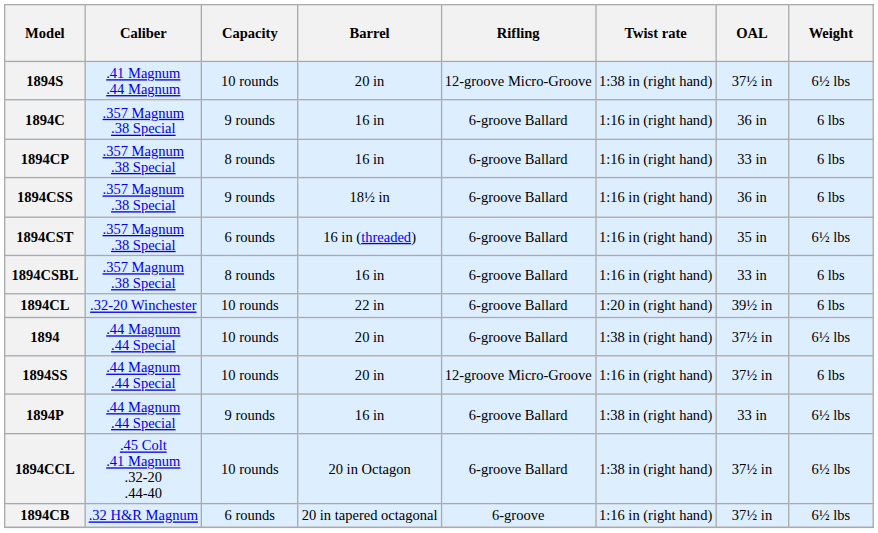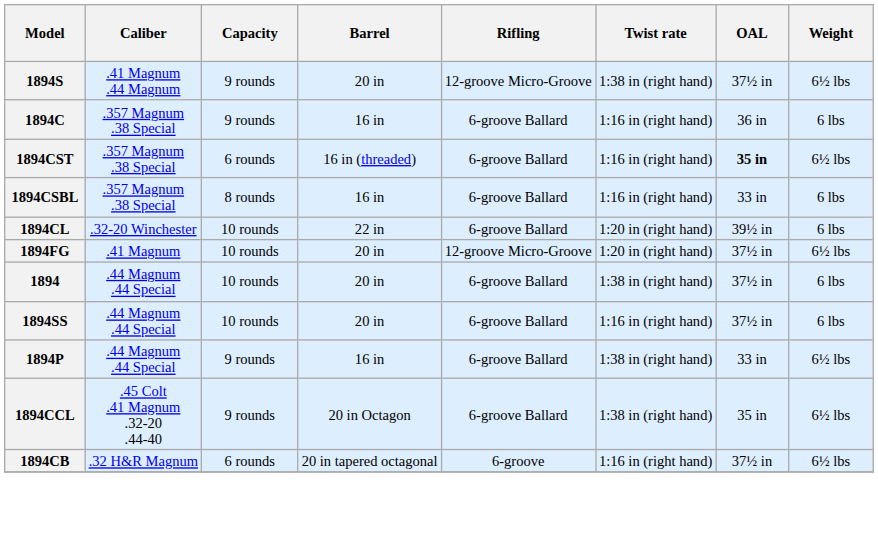 <table class="wikitable">
 <tr>
 <th style="padding:15px; font-size:11px;">Model</th>
 <th style="padding:15px; font-size:11px;">Caliber</th>
 <th style="padding:15px; font-size:11px;">Capacity</th>
 <th style="padding:15px; font-size:11px;">Barrel</th>
 <th style="padding:15px; font-size:11px;">Rifling</th>
 <th style="padding:15px; font-size:11px;">Twist rate</th>
 <th style="padding:15px; font-size:11px;">OAL</th>
 <th style="padding:15px; font-size:11px;">Weight</th>
 </tr>
 <tr bgcolor=#ddeeff align="center" style="font-size:11px;">
 <th>1894S</th>
 <td><a href='#'>.41 Magnum</a><br><a href='#'>.44 Magnum</a></td>
-<td>10 rounds</td>
+<td>9 rounds</td>
 <td>20 in</td>
 <td>12-groove Micro-Groove</td>
 <td>1:38 in (right hand)</td>
 <td>37½ in</td>
 <td>6½ lbs</td>
 </tr>
 <tr bgcolor=#ddeeff align="center" style="font-size:11px;">
 <th>1894C</th>
 <td><a href='#'>.357 Magnum</a><br><a href='#'>.38 Special</a></td>
 <td>9 rounds</td>
 <td>16 in</td>
 <td>6-groove Ballard</td>
 <td>1:16 in (right hand)</td>
 <td>36 in</td>
 <td>6 lbs</td>
 </tr>
 <tr bgcolor=#ddeeff align="center" style="font-size:11px;">
-<th>1894CP</th>
-<td><a href='#'>.357 Magnum</a><br><a href='#'>.38 Special</a></td>
-<td>8 rounds</td>
-<td>16 in</td>
-<td>6-groove Ballard</td>
-<td>1:16 in (right hand)</td>
-<td>33 in</td>
-<td>6 lbs</td>
-</tr>
-<tr bgcolor=#ddeeff align="center" style="font-size:11px;">
-<th>1894CSS</th>
-<td><a href='#'>.357 Magnum</a><br><a href='#'>.38 Special</a></td>
-<td>9 rounds</td>
-<td>18½ in</td>
-<td>6-groove Ballard</td>
-<td>1:16 in (right hand)</td>
-<td>36 in</td>
-<td>6 lbs</td>
-</tr>
-<tr bgcolor=#ddeeff align="center" style="font-size:11px;">
 <th>1894CST</th>
 <td><a href='#'>.357 Magnum</a><br><a href='#'>.38 Special</a></td>
 <td>6 rounds</td>
 <td>16 in (<a href='#'>threaded</a>)</td>
 <td>6-groove Ballard</td>
 <td>1:16 in (right hand)</td>
-<td>35 in</td>
+<td><strong>35 in</strong></td>
 <td>6½ lbs</td>
 </tr>
 <tr bgcolor=#ddeeff align="center" style="font-size:11px;">
 <th>1894CSBL</th>
 <td><a href='#'>.357 Magnum</a><br><a href='#'>.38 Special</a></td>
 <td>8 rounds</td>
 <td>16 in</td>
 <td>6-groove Ballard</td>
 <td>1:16 in (right hand)</td>
 <td>33 in</td>
 <td>6 lbs</td>
 </tr>
 <tr bgcolor=#ddeeff align="center" style="font-size:11px;">
 <th>1894CL</th>
 <td><a href='#'>.32-20 Winchester</a></td>
 <td>10 rounds</td>
 <td>22 in</td>
 <td>6-groove Ballard</td>
 <td>1:20 in (right hand)</td>
 <td>39½ in</td>
 <td>6 lbs</td>
 </tr>
 <tr bgcolor=#ddeeff align="center" style="font-size:11px;">
+<th>1894FG</th>
+<td><a href='#'>.41 Magnum</a></td>
+<td>10 rounds</td>
+<td>20 in</td>
+<td>12-groove Micro-Groove</td>
+<td>1:20 in (right hand)</td>
+<td>37½ in</td>
+<td>6½ lbs</td>
+</tr>
+<tr bgcolor=#ddeeff align="center" style="font-size:11px;">
 <th>1894</th>
 <td><a href='#'>.44 Magnum</a><br><a href='#'>.44 Special</a></td>
 <td>10 rounds</td>
 <td>20 in</td>
 <td>6-groove Ballard</td>
 <td>1:38 in (right hand)</td>
 <td>37½ in</td>
-<td>6½ lbs</td>
+<td>6 lbs</td>
 </tr>
 <tr bgcolor=#ddeeff align="center" style="font-size:11px;">
 <th>1894SS</th>
 <td><a href='#'>.44 Magnum</a><br><a href='#'>.44 Special</a></td>
 <td>10 rounds</td>
 <td>20 in</td>
-<td>12-groove Micro-Groove</td>
+<td>6-groove Ballard</td>
 <td>1:16 in (right hand)</td>
 <td>37½ in</td>
 <td>6 lbs</td>
 </tr>
 <tr bgcolor=#ddeeff align="center" style="font-size:11px;">
 <th>1894P</th>
 <td><a href='#'>.44 Magnum</a><br><a href='#'>.44 Special</a></td>
 <td>9 rounds</td>
 <td>16 in</td>
 <td>6-groove Ballard</td>
 <td>1:38 in (right hand)</td>
 <td>33 in</td>
 <td>6½ lbs</td>
 </tr>
 <tr bgcolor=#ddeeff align="center" style="font-size:11px;">
 <th>1894CCL</th>
 <td><a href='#'>.45 Colt</a><br><a href='#'>.41 Magnum</a><br>.32-20<br>.44-40</td>
-<td>10 rounds</td>
+<td>9 rounds</td>
 <td>20 in Octagon</td>
 <td>6-groove Ballard</td>
 <td>1:38 in (right hand)</td>
-<td>37½ in</td>
+<td>35 in</td>
 <td>6½ lbs</td>
 </tr>
 <tr bgcolor=#ddeeff align="center" style="font-size:11px;">
 <th>1894CB</th>
 <td><a href='#'>.32 H&R Magnum</a></td>
 <td>6 rounds</td>
 <td>20 in tapered octagonal</td>
 <td>6-groove</td>
 <td>1:16 in (right hand)</td>
 <td>37½ in</td>
 <td>6½ lbs</td>
 </tr>
 <tr>
 </tr>
 </table>
